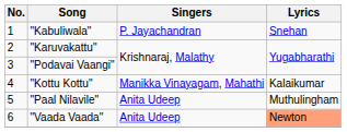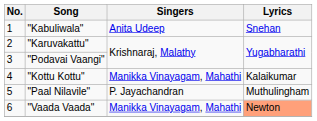 <table class="wikitable">
 <tr>
 <th>No.</th>
 <th>Song</th>
 <th>Singers</th>
 <th>Lyrics</th>
 </tr>
 <tr>
 <td>1</td>
 <td>"Kabuliwala"</td>
-<td><a href='#'>P. Jayachandran</a></td>
+<td><a href='#'>Anita Udeep</a></td>
 <td><a href='#'>Snehan</a></td>
 </tr>
 <tr>
 <td>2</td>
 <td>"Karuvakattu"</td>
 <td rowspan=2>Krishnaraj, <a href='#'>Malathy</a></td>
 <td rowspan=2><a href='#'>Yugabharathi</a></td>
 </tr>
 <tr>
 <td>3</td>
 <td>"Podavai Vaangi"</td>
 </tr>
 <tr>
 <td>4</td>
 <td>"Kottu Kottu"</td>
 <td><a href='#'>Manikka Vinayagam</a>, <a href='#'>Mahathi</a></td>
 <td>Kalaikumar</td>
 </tr>
 <tr>
 <td>5</td>
 <td>"Paal Nilavile"</td>
-<td><a href='#'>Anita Udeep</a></td>
+<td>P. Jayachandran</td>
 <td>Muthulingham</td>
 </tr>
 <tr>
 <td>6</td>
 <td>"Vaada Vaada"</td>
-<td><a href='#'>Anita Udeep</a></td>
+<td><a href='#'>Manikka Vinayagam</a>, <a href='#'>Mahathi</a></td>
 <td style="background: lightsalmon;">Newton</td>
 </tr>
 <tr>
 </tr>
 </table>
